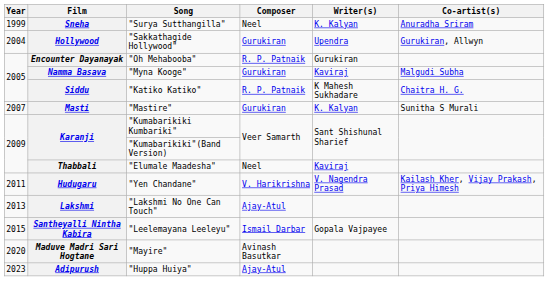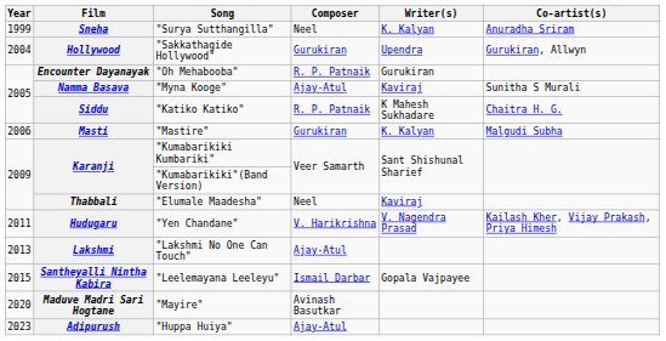 <table class="wikitable">
 <tr>
 <th>Year</th>
 <th>Film</th>
 <th>Song</th>
 <th>Composer</th>
 <th>Writer(s)</th>
 <th>Co-artist(s)</th>
 </tr>
 <tr>
 <td>1999</td>
 <th><em><a href='#'>Sneha</a></em></th>
 <td>"Surya Sutthangilla"</td>
 <td>Neel</td>
 <td><a href='#'>K. Kalyan</a></td>
 <td><a href='#'>Anuradha Sriram</a></td>
 </tr>
 <tr>
 <td>2004</td>
 <th><em><a href='#'>Hollywood</a></em></th>
 <td>"Sakkathagide Hollywood"</td>
 <td><a href='#'>Gurukiran</a></td>
 <td><a href='#'>Upendra</a></td>
 <td><a href='#'>Gurukiran</a>, Allwyn</td>
 </tr>
 <tr>
 <td rowspan="3">2005</td>
 <th><em>Encounter Dayanayak</em></th>
 <td>"Oh Mehabooba"</td>
 <td><a href='#'>R. P. Patnaik</a></td>
 <td>Gurukiran</td>
 <td></td>
 </tr>
 <tr>
 <th><em><a href='#'>Namma Basava</a></em></th>
 <td>"Myna Kooge"</td>
-<td><a href='#'>Gurukiran</a></td>
+<td><a href='#'>Ajay-Atul</a></td>
 <td><a href='#'>Kaviraj</a></td>
-<td><a href='#'>Malgudi Subha</a></td>
+<td>Sunitha S Murali</td>
 </tr>
 <tr>
 <th><em><a href='#'>Siddu</a></em></th>
 <td>"Katiko Katiko"</td>
 <td><a href='#'>R. P. Patnaik</a></td>
 <td>K Mahesh Sukhadare</td>
 <td><a href='#'>Chaitra H. G.</a></td>
 </tr>
 <tr>
-<td>2007</td>
+<td>2006</td>
 <th><em><a href='#'>Masti</a></em></th>
 <td>"Mastire"</td>
 <td><a href='#'>Gurukiran</a></td>
 <td><a href='#'>K. Kalyan</a></td>
-<td>Sunitha S Murali</td>
+<td><a href='#'>Malgudi Subha</a></td>
 </tr>
 <tr>
 <td rowspan="3">2009</td>
 <th rowspan="2"><a href='#'><em>Karanji</em></a></th>
 <td>"Kumabarikiki Kumbariki"</td>
 <td rowspan="2">Veer Samarth</td>
 <td rowspan="2">Sant Shishunal Sharief</td>
 <td rowspan="2"></td>
 </tr>
 <tr>
 <td>"Kumabarikiki"(Band Version)</td>
 </tr>
 <tr>
 <th><em>Thabbali</em></th>
 <td>"Elumale Maadesha"</td>
 <td>Neel</td>
 <td><a href='#'>Kaviraj</a></td>
 <td></td>
 </tr>
 <tr>
 <td>2011</td>
 <th><em><a href='#'>Hudugaru</a></em></th>
 <td>"Yen Chandane"</td>
 <td><a href='#'>V. Harikrishna</a></td>
 <td><a href='#'>V. Nagendra Prasad</a></td>
 <td><a href='#'>Kailash Kher</a>, <a href='#'>Vijay Prakash</a>, <a href='#'>Priya Himesh</a></td>
 </tr>
 <tr>
 <td>2013</td>
 <th><em><a href='#'>Lakshmi</a></em></th>
 <td>"Lakshmi No One Can Touch"</td>
 <td><a href='#'>Ajay-Atul</a></td>
 <td></td>
 <td></td>
 </tr>
 <tr>
 <td>2015</td>
 <th><em><a href='#'>Santheyalli Nintha Kabira</a></em></th>
 <td>"Leelemayana Leeleyu"</td>
 <td><a href='#'>Ismail Darbar</a></td>
 <td>Gopala Vajpayee</td>
 <td></td>
 </tr>
 <tr>
 <td>2020</td>
 <th><em>Maduve Madri Sari Hogtane</em></th>
 <td>"Mayire"</td>
 <td>Avinash Basutkar</td>
 <td></td>
 <td></td>
 </tr>
 <tr>
 <td>2023</td>
 <th><em><a href='#'>Adipurush</a></em></th>
 <td>"Huppa Huiya"</td>
 <td><a href='#'>Ajay-Atul</a></td>
 <td></td>
 <td></td>
 </tr>
 </table>
